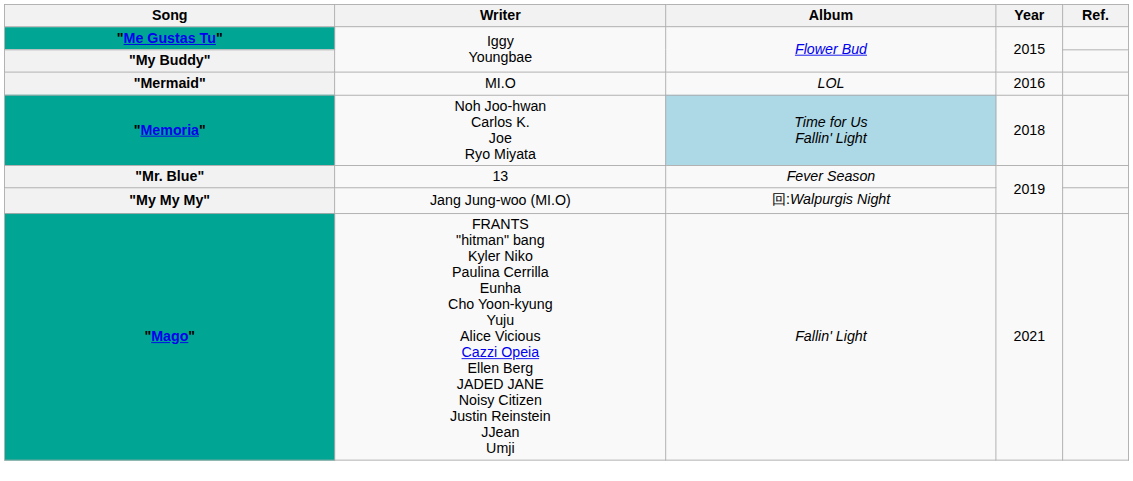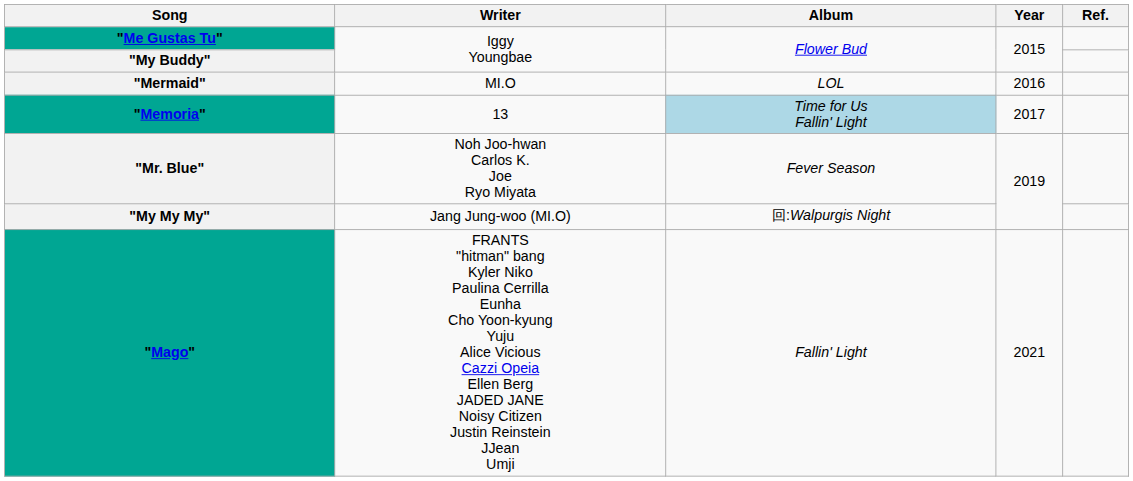 <table class="wikitable plainrowheaders" style="text-align:center; width:100%">
 <tr>
 <th style="width:25%">Song</th>
 <th style="width:25%">Writer</th>
 <th style="width:25%">Album</th>
 <th style="width:5%">Year</th>
 <th style="width:5%">Ref.</th>
 </tr>
 <tr>
 <th scope="row" style="background-color:#00A693 ">"<a href='#'>Me Gustas Tu</a>"   </th>
 <td rowspan="2">Iggy<br>Youngbae</td>
 <td rowspan="2"><em><a href='#'>Flower Bud</a></em></td>
 <td rowspan="2">2015</td>
 <td></td>
 </tr>
 <tr>
 <th scope="row">"My Buddy"  </th>
 <td></td>
 </tr>
 <tr>
 <th scope="row">"Mermaid"</th>
 <td>MI.O</td>
 <td><em>LOL</em></td>
 <td>2016</td>
 <td></td>
 </tr>
 <tr>
 <th scope="row" style="background-color:#00A693 ">"<a href='#'>Memoria</a>"  </th>
-<td>Noh Joo-hwan<br>Carlos K.<br>Joe<br>Ryo Miyata</td>
+<td>13</td>
 <td style="background: lightblue;"><em>Time for Us</em><br><em>Fallin' Light</em></td>
-<td>2018</td>
+<td>2017</td>
 <td></td>
 </tr>
 <tr>
 <th scope="row">"Mr. Blue"</th>
-<td>13</td>
+<td>Noh Joo-hwan<br>Carlos K.<br>Joe<br>Ryo Miyata</td>
 <td><em>Fever Season</em></td>
 <td rowspan="2">2019</td>
 <td></td>
 </tr>
 <tr>
 <th scope="row">"My My My"</th>
 <td>Jang Jung-woo (MI.O)</td>
 <td>回:<em>Walpurgis Night</em></td>
 <td></td>
 </tr>
 <tr>
 <th scope="row" style="background-color:#00A693 ">"<a href='#'>Mago</a>" </th>
 <td>FRANTS<br>"hitman" bang<br>Kyler Niko<br>Paulina Cerrilla<br>Eunha<br>Cho Yoon-kyung<br>Yuju<br>Alice Vicious<br><a href='#'>Cazzi Opeia</a><br>Ellen Berg<br>JADED JANE<br>Noisy Citizen<br>Justin Reinstein<br>JJean<br>Umji</td>
 <td><em>Fallin' Light</em></td>
 <td>2021</td>
 <td></td>
 </tr>
 </table>
